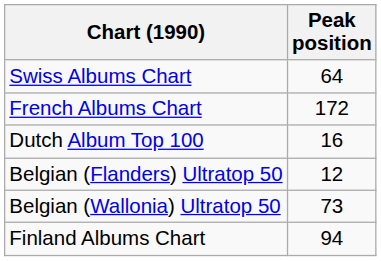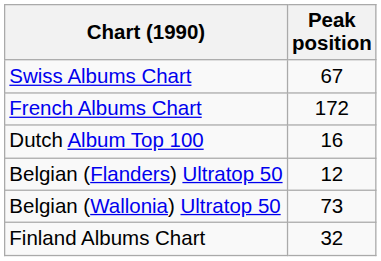 <table class="wikitable sortable">
 <tr>
 <th>Chart (1990)</th>
 <th>Peak<br>position</th>
 </tr>
 <tr>
 <td><a href='#'>Swiss Albums Chart</a></td>
-<td style="text-align:center;">64</td>
+<td style="text-align:center;">67</td>
 </tr>
 <tr>
 <td><a href='#'>French Albums Chart</a></td>
 <td style="text-align:center;">172</td>
 </tr>
 <tr>
 <td>Dutch <a href='#'>Album Top 100</a></td>
 <td style="text-align:center;">16</td>
 </tr>
 <tr>
 <td>Belgian (<a href='#'>Flanders</a>) <a href='#'>Ultratop 50</a></td>
 <td style="text-align:center;">12</td>
 </tr>
 <tr>
 <td>Belgian (<a href='#'>Wallonia</a>) <a href='#'>Ultratop 50</a></td>
 <td style="text-align:center;">73</td>
 </tr>
 <tr>
 <td>Finland Albums Chart</td>
-<td style="text-align:center;">94</td>
+<td style="text-align:center;">32</td>
 </tr>
 </table>
